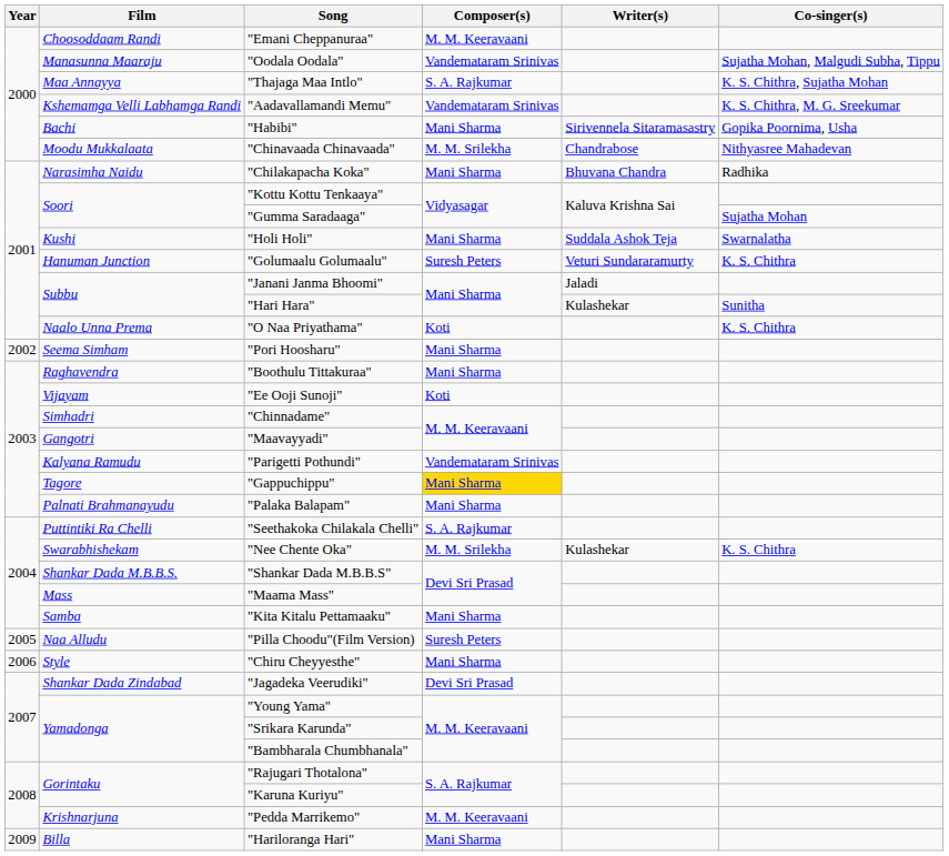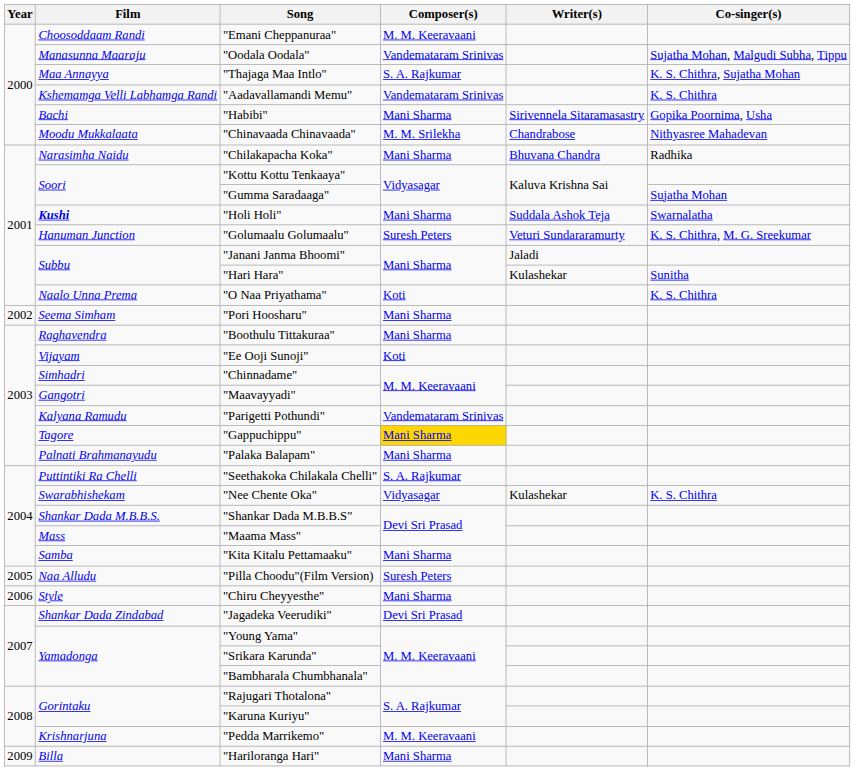 <table class="wikitable">
 <tr>
 <th>Year</th>
 <th>Film</th>
 <th>Song</th>
 <th>Composer(s)</th>
 <th>Writer(s)</th>
 <th>Co-singer(s)</th>
 </tr>
 <tr>
 <td rowspan="6">2000</td>
 <td><em><a href='#'>Choosoddaam Randi</a></em></td>
 <td>"Emani Cheppanuraa"</td>
 <td><a href='#'>M. M. Keeravaani</a></td>
 <td></td>
 <td></td>
 </tr>
 <tr>
 <td><em><a href='#'>Manasunna Maaraju</a></em></td>
 <td>"Oodala Oodala"</td>
 <td><a href='#'>Vandemataram Srinivas</a></td>
 <td></td>
 <td><a href='#'>Sujatha Mohan</a>, <a href='#'>Malgudi Subha</a>, <a href='#'>Tippu</a></td>
 </tr>
 <tr>
 <td><em><a href='#'>Maa Annayya</a></em></td>
 <td>"Thajaga Maa Intlo"</td>
 <td><a href='#'>S. A. Rajkumar</a></td>
 <td></td>
 <td><a href='#'>K. S. Chithra</a>, <a href='#'>Sujatha Mohan</a></td>
 </tr>
 <tr>
 <td><em><a href='#'>Kshemamga Velli Labhamga Randi</a></em></td>
 <td>"Aadavallamandi Memu"</td>
 <td><a href='#'>Vandemataram Srinivas</a></td>
 <td></td>
-<td><a href='#'>K. S. Chithra</a>, <a href='#'>M. G. Sreekumar</a></td>
+<td><a href='#'>K. S. Chithra</a></td>
 </tr>
 <tr>
 <td><a href='#'><em>Bachi</em></a></td>
 <td>"Habibi"</td>
 <td><a href='#'>Mani Sharma</a></td>
 <td><a href='#'>Sirivennela Sitaramasastry</a></td>
 <td><a href='#'>Gopika Poornima</a>, <a href='#'>Usha</a></td>
 </tr>
 <tr>
 <td><em><a href='#'>Moodu Mukkalaata</a></em></td>
 <td>"Chinavaada Chinavaada"</td>
 <td><a href='#'>M. M. Srilekha</a></td>
 <td><a href='#'>Chandrabose</a></td>
 <td><a href='#'>Nithyasree Mahadevan</a></td>
 </tr>
 <tr>
 <td rowspan="8">2001</td>
 <td><em><a href='#'>Narasimha Naidu</a></em></td>
 <td>"Chilakapacha Koka"</td>
 <td><a href='#'>Mani Sharma</a></td>
 <td><a href='#'>Bhuvana Chandra</a></td>
 <td>Radhika</td>
 </tr>
 <tr>
 <td rowspan="2"><em><a href='#'>Soori</a></em></td>
 <td>"Kottu Kottu Tenkaaya"</td>
 <td rowspan="2"><a href='#'>Vidyasagar</a></td>
 <td rowspan="2">Kaluva Krishna Sai</td>
 <td></td>
 </tr>
 <tr>
 <td>"Gumma Saradaaga"</td>
 <td><a href='#'>Sujatha Mohan</a></td>
 </tr>
 <tr>
-<td><em><a href='#'>Kushi</a></em></td>
+<td><strong><em><a href='#'>Kushi</a></em></strong></td>
 <td>"Holi Holi"</td>
 <td><a href='#'>Mani Sharma</a></td>
 <td><a href='#'>Suddala Ashok Teja</a></td>
 <td><a href='#'>Swarnalatha</a></td>
 </tr>
 <tr>
 <td><a href='#'><em>Hanuman Junction</em></a></td>
 <td>"Golumaalu Golumaalu"</td>
 <td><a href='#'>Suresh Peters</a></td>
 <td><a href='#'>Veturi Sundararamurty</a></td>
-<td><a href='#'>K. S. Chithra</a></td>
+<td><a href='#'>K. S. Chithra</a>, <a href='#'>M. G. Sreekumar</a></td>
 </tr>
 <tr>
 <td rowspan="2"><em><a href='#'>Subbu</a></em></td>
 <td>"Janani Janma Bhoomi"</td>
 <td rowspan="2"><a href='#'>Mani Sharma</a></td>
 <td>Jaladi</td>
 <td></td>
 </tr>
 <tr>
 <td>"Hari Hara"</td>
 <td>Kulashekar</td>
 <td><a href='#'>Sunitha</a></td>
 </tr>
 <tr>
 <td><em><a href='#'>Naalo Unna Prema</a></em></td>
 <td>"O Naa Priyathama"</td>
 <td><a href='#'>Koti</a></td>
 <td></td>
 <td><a href='#'>K. S. Chithra</a></td>
 </tr>
 <tr>
 <td>2002</td>
 <td><em><a href='#'>Seema Simham</a></em></td>
 <td>"Pori Hoosharu"</td>
 <td><a href='#'>Mani Sharma</a></td>
 <td></td>
 <td></td>
 </tr>
 <tr>
 <td rowspan="7">2003</td>
 <td><em><a href='#'>Raghavendra</a></em></td>
 <td>"Boothulu Tittakuraa"</td>
 <td><a href='#'>Mani Sharma</a></td>
 <td></td>
 <td></td>
 </tr>
 <tr>
 <td><em><a href='#'>Vijayam</a></em></td>
 <td>"Ee Ooji Sunoji"</td>
 <td><a href='#'>Koti</a></td>
 <td></td>
 <td></td>
 </tr>
 <tr>
 <td><a href='#'><em>Simhadri</em></a></td>
 <td>"Chinnadame"</td>
 <td rowspan="2"><a href='#'>M. M. Keeravaani</a></td>
 <td></td>
 <td></td>
 </tr>
 <tr>
 <td><a href='#'><em>Gangotri</em></a></td>
 <td>"Maavayyadi"</td>
 <td></td>
 <td></td>
 </tr>
 <tr>
 <td><em><a href='#'>Kalyana Ramudu</a></em></td>
 <td>"Parigetti Pothundi"</td>
 <td><a href='#'>Vandemataram Srinivas</a></td>
 <td></td>
 <td></td>
 </tr>
 <tr>
 <td><em><a href='#'>Tagore</a></em></td>
 <td>"Gappuchippu"</td>
 <td style="background: gold;"><a href='#'>Mani Sharma</a></td>
 <td></td>
 <td></td>
 </tr>
 <tr>
 <td><em><a href='#'>Palnati Brahmanayudu</a></em></td>
 <td>"Palaka Balapam"</td>
 <td><a href='#'>Mani Sharma</a></td>
 <td></td>
 <td></td>
 </tr>
 <tr>
 <td rowspan="5">2004</td>
 <td><em><a href='#'>Puttintiki Ra Chelli</a></em></td>
 <td>"Seethakoka Chilakala Chelli"</td>
 <td><a href='#'>S. A. Rajkumar</a></td>
 <td></td>
 <td></td>
 </tr>
 <tr>
 <td><em><a href='#'>Swarabhishekam</a></em></td>
 <td>"Nee Chente Oka"</td>
-<td><a href='#'>M. M. Srilekha</a></td>
+<td><a href='#'>Vidyasagar</a></td>
 <td>Kulashekar</td>
 <td><a href='#'>K. S. Chithra</a></td>
 </tr>
 <tr>
 <td><em><a href='#'>Shankar Dada M.B.B.S.</a></em></td>
 <td>"Shankar Dada M.B.B.S"</td>
 <td rowspan="2"><a href='#'>Devi Sri Prasad</a></td>
 <td></td>
 <td></td>
 </tr>
 <tr>
 <td><em><a href='#'>Mass</a></em></td>
 <td>"Maama Mass"</td>
 <td></td>
 <td></td>
 </tr>
 <tr>
 <td><em><a href='#'>Samba</a></em></td>
 <td>"Kita Kitalu Pettamaaku"</td>
 <td><a href='#'>Mani Sharma</a></td>
 <td></td>
 <td></td>
 </tr>
 <tr>
 <td>2005</td>
 <td><em><a href='#'>Naa Alludu</a></em></td>
 <td>"Pilla Choodu"(Film Version)</td>
 <td><a href='#'>Suresh Peters</a></td>
 <td></td>
 <td></td>
 </tr>
 <tr>
 <td>2006</td>
 <td><em><a href='#'>Style</a></em></td>
 <td>"Chiru Cheyyesthe"</td>
 <td><a href='#'>Mani Sharma</a></td>
 <td></td>
 <td></td>
 </tr>
 <tr>
 <td rowspan="4">2007</td>
 <td><em><a href='#'>Shankar Dada Zindabad</a></em></td>
 <td>"Jagadeka Veerudiki"</td>
 <td><a href='#'>Devi Sri Prasad</a></td>
 <td></td>
 <td></td>
 </tr>
 <tr>
 <td rowspan="3"><em><a href='#'>Yamadonga</a></em></td>
 <td>"Young Yama"</td>
 <td rowspan="3"><a href='#'>M. M. Keeravaani</a></td>
 <td></td>
 <td></td>
 </tr>
 <tr>
 <td>"Srikara Karunda"</td>
 <td></td>
 <td></td>
 </tr>
 <tr>
 <td>"Bambharala Chumbhanala"</td>
 <td></td>
 <td></td>
 </tr>
 <tr>
 <td rowspan="3">2008</td>
 <td rowspan="2"><a href='#'><em>Gorintaku</em></a></td>
 <td>"Rajugari Thotalona"</td>
 <td rowspan="2"><a href='#'>S. A. Rajkumar</a></td>
 <td></td>
 <td></td>
 </tr>
 <tr>
 <td>"Karuna Kuriyu"</td>
 <td></td>
 <td></td>
 </tr>
 <tr>
 <td><em><a href='#'>Krishnarjuna</a></em></td>
 <td>"Pedda Marrikemo"</td>
 <td><a href='#'>M. M. Keeravaani</a></td>
 <td></td>
 <td></td>
 </tr>
 <tr>
 <td>2009</td>
 <td><em><a href='#'>Billa</a></em></td>
 <td>"Hariloranga Hari"</td>
 <td><a href='#'>Mani Sharma</a></td>
 <td></td>
 <td></td>
 </tr>
 </table>
